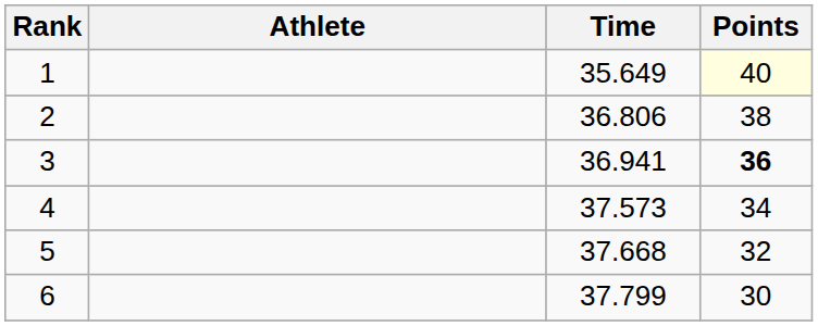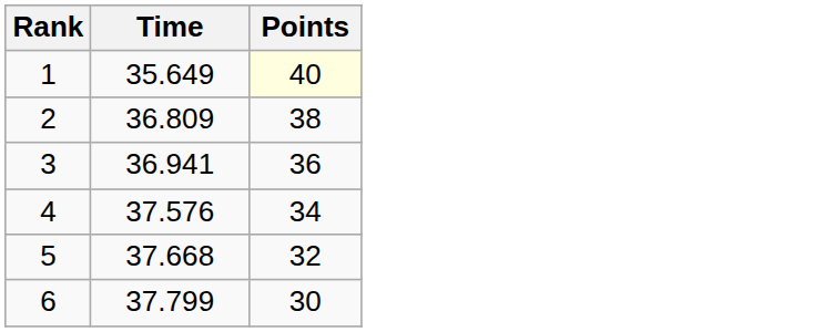 <table class=wikitable style="text-align:center">
 <tr>
 <th width=40>Rank</th>
-<th width=250>Athlete</th>
 <th width=80>Time</th>
 <th width=55>Points</th>
 </tr>
 <tr>
 <td>1</td>
-<td align=left></td>
 <td>35.649</td>
 <td style="background: lightyellow;">40</td>
 </tr>
 <tr>
 <td>2</td>
-<td align=left></td>
-<td>36.806</td>
+<td>36.809</td>
 <td>38</td>
 </tr>
 <tr>
 <td>3</td>
-<td align=left></td>
 <td>36.941</td>
-<td><strong>36</strong></td>
+<td>36</td>
 </tr>
 <tr>
 <td>4</td>
-<td align=left></td>
-<td>37.573</td>
+<td>37.576</td>
 <td>34</td>
 </tr>
 <tr>
 <td>5</td>
-<td align=left></td>
 <td>37.668</td>
 <td>32</td>
 </tr>
 <tr>
 <td>6</td>
-<td align=left></td>
 <td>37.799</td>
 <td>30</td>
 </tr>
 </table>
